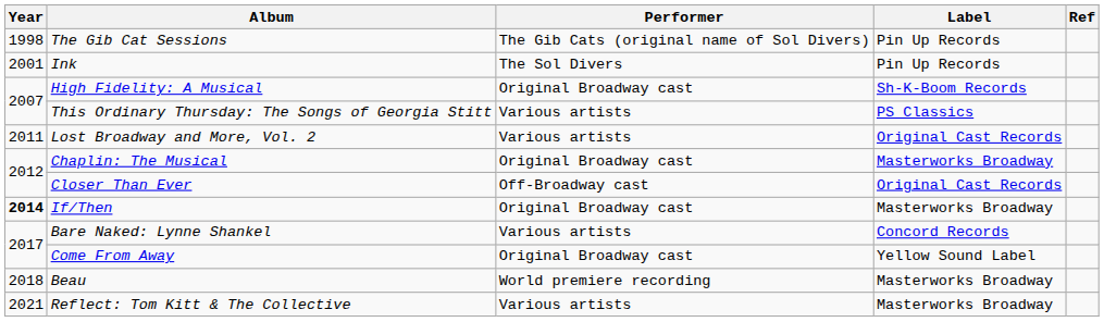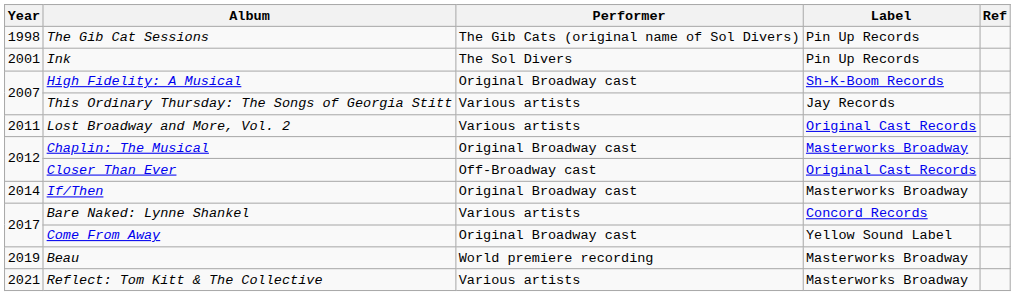 <table role="presentation" class="wikitable mw-collapsible">
 <tr>
 <th>Year</th>
 <th style=min-width:14em>Album</th>
 <th style=min-width:14em>Performer</th>
 <th class="unsortable" style=min-width:10em>Label</th>
 <th class="unsortable">Ref</th>
 </tr>
 <tr>
 <td>1998</td>
 <td><em>The Gib Cat Sessions</em></td>
 <td>The Gib Cats (original name of Sol Divers)</td>
 <td>Pin Up Records</td>
 <td></td>
 </tr>
 <tr>
 <td>2001</td>
 <td><em>Ink</em></td>
 <td>The Sol Divers</td>
 <td>Pin Up Records</td>
 <td></td>
 </tr>
 <tr>
 <td rowspan="2">2007</td>
 <td><em><a href='#'>High Fidelity: A Musical</a></em></td>
 <td>Original Broadway cast</td>
 <td><a href='#'>Sh-K-Boom Records</a></td>
 <td></td>
 </tr>
 <tr>
 <td><em>This Ordinary Thursday: The Songs of Georgia Stitt</em></td>
 <td>Various artists</td>
-<td><a href='#'>PS Classics</a></td>
+<td>Jay Records</td>
 <td></td>
 </tr>
 <tr>
 <td>2011</td>
 <td><em>Lost Broadway and More, Vol. 2</em></td>
 <td>Various artists</td>
 <td><a href='#'>Original Cast Records</a></td>
 <td></td>
 </tr>
 <tr>
 <td rowspan="2">2012</td>
 <td><em><a href='#'>Chaplin: The Musical</a></em></td>
 <td>Original Broadway cast</td>
 <td><a href='#'>Masterworks Broadway</a></td>
 <td></td>
 </tr>
 <tr>
 <td><em><a href='#'>Closer Than Ever</a></em></td>
 <td>Off-Broadway cast</td>
 <td><a href='#'>Original Cast Records</a></td>
 <td></td>
 </tr>
 <tr>
-<td><strong>2014</strong></td>
+<td>2014</td>
 <td><em><a href='#'>If/Then</a></em></td>
 <td>Original Broadway cast</td>
 <td>Masterworks Broadway</td>
 <td></td>
 </tr>
 <tr>
 <td rowspan="2">2017</td>
 <td><em>Bare Naked: Lynne Shankel</em></td>
 <td>Various artists</td>
 <td><a href='#'>Concord Records</a></td>
 <td></td>
 </tr>
 <tr>
 <td><em><a href='#'>Come From Away</a></em></td>
 <td>Original Broadway cast</td>
 <td>Yellow Sound Label</td>
 <td></td>
 </tr>
 <tr>
-<td>2018</td>
+<td>2019</td>
 <td><em>Beau</em></td>
 <td>World premiere recording</td>
 <td>Masterworks Broadway</td>
 <td></td>
 </tr>
 <tr>
 <td>2021</td>
 <td><em>Reflect: Tom Kitt & The Collective</em></td>
 <td>Various artists</td>
 <td>Masterworks Broadway</td>
 <td></td>
 </tr>
 </table>
